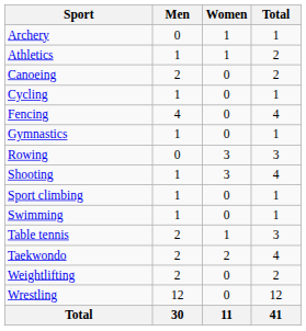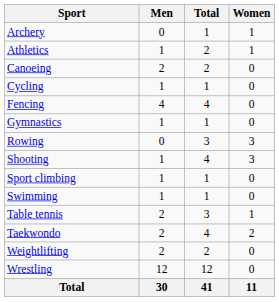 <table class="wikitable sortable" style="text-align:center;">
 <tr>
 <th width=180>Sport</th>
 <th width=55>Men</th>
+<th width=55>Total</th>
 <th width=55>Women</th>
-<th width=55>Total</th>
 </tr>
 <tr>
 <td align=left><a href='#'>Archery</a></td>
 <td>0</td>
 <td>1</td>
 <td>1</td>
 </tr>
 <tr>
 <td align=left><a href='#'>Athletics</a></td>
 <td>1</td>
+<td>2</td>
 <td>1</td>
-<td>2</td>
 </tr>
 <tr>
 <td align=left><a href='#'>Canoeing</a></td>
 <td>2</td>
+<td>2</td>
 <td>0</td>
-<td>2</td>
 </tr>
 <tr>
 <td align=left><a href='#'>Cycling</a></td>
 <td>1</td>
+<td>1</td>
 <td>0</td>
-<td>1</td>
 </tr>
 <tr>
 <td align=left><a href='#'>Fencing</a></td>
 <td>4</td>
+<td>4</td>
 <td>0</td>
-<td>4</td>
 </tr>
 <tr>
 <td align=left><a href='#'>Gymnastics</a></td>
 <td>1</td>
+<td>1</td>
 <td>0</td>
-<td>1</td>
 </tr>
 <tr>
 <td align=left><a href='#'>Rowing</a></td>
 <td>0</td>
 <td>3</td>
 <td>3</td>
 </tr>
 <tr>
 <td align=left><a href='#'>Shooting</a></td>
 <td>1</td>
+<td>4</td>
 <td>3</td>
-<td>4</td>
 </tr>
 <tr>
 <td align=left><a href='#'>Sport climbing</a></td>
 <td>1</td>
+<td>1</td>
 <td>0</td>
-<td>1</td>
 </tr>
 <tr>
 <td align=left><a href='#'>Swimming</a></td>
 <td>1</td>
+<td>1</td>
 <td>0</td>
-<td>1</td>
 </tr>
 <tr>
 <td align=left><a href='#'>Table tennis</a></td>
 <td>2</td>
+<td>3</td>
 <td>1</td>
-<td>3</td>
 </tr>
 <tr>
 <td align=left><a href='#'>Taekwondo</a></td>
 <td>2</td>
+<td>4</td>
 <td>2</td>
-<td>4</td>
 </tr>
 <tr>
 <td align=left><a href='#'>Weightlifting</a></td>
 <td>2</td>
+<td>2</td>
 <td>0</td>
-<td>2</td>
 </tr>
 <tr>
 <td align=left><a href='#'>Wrestling</a></td>
 <td>12</td>
+<td>12</td>
 <td>0</td>
-<td>12</td>
 </tr>
 <tr>
 <th>Total</th>
 <th>30</th>
+<th>41</th>
 <th>11</th>
-<th>41</th>
 </tr>
 </table>
